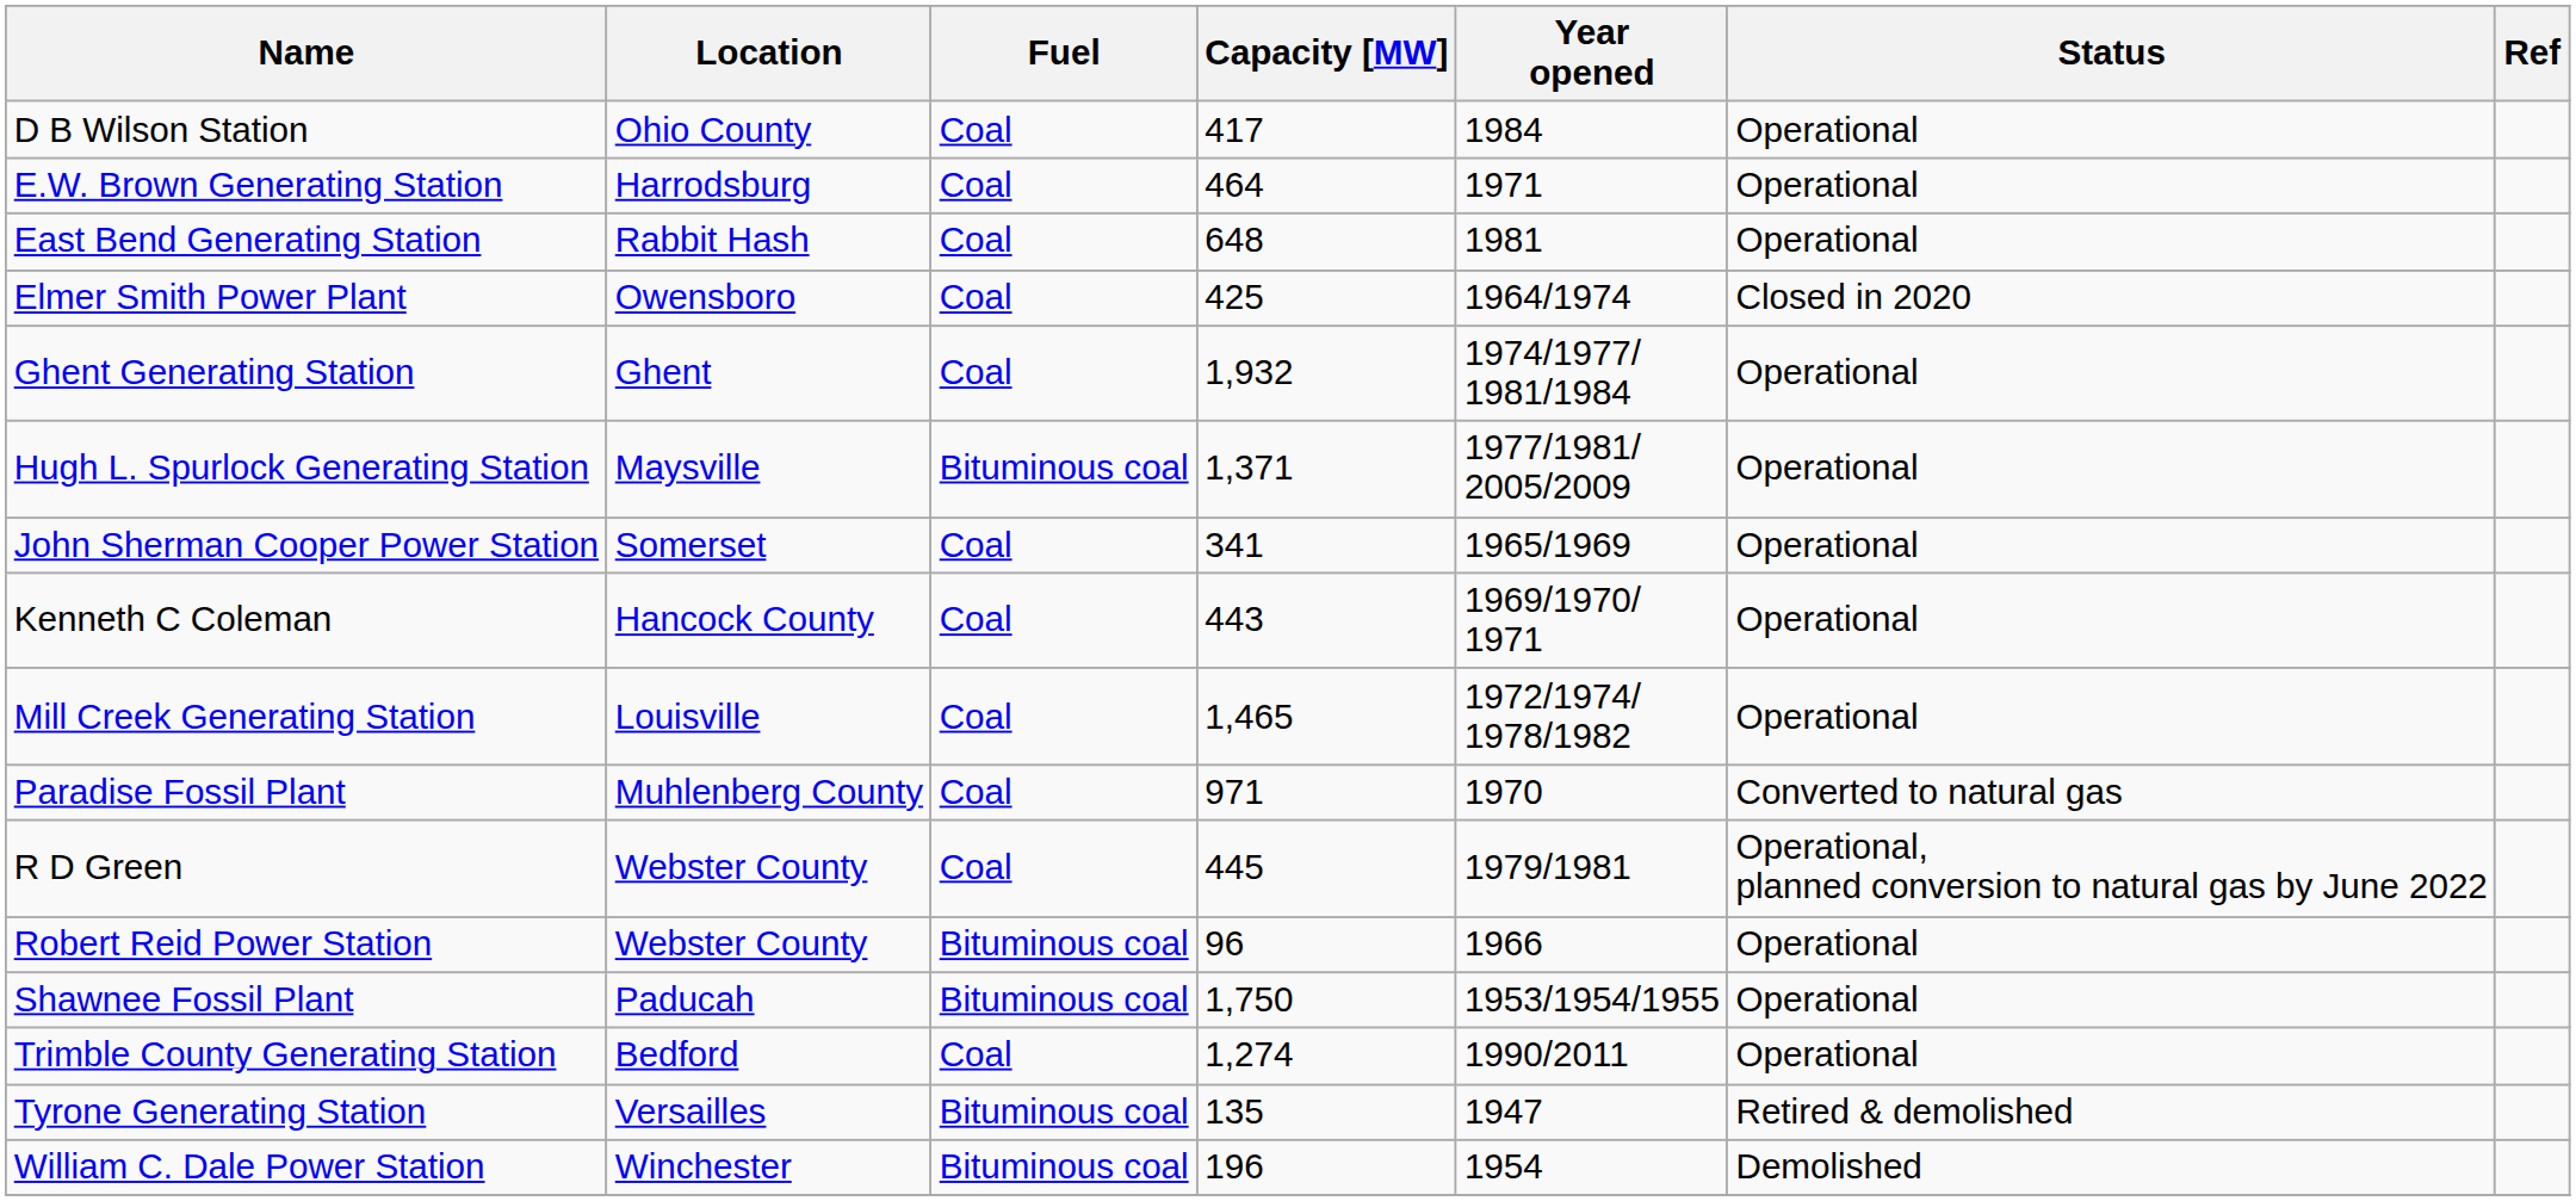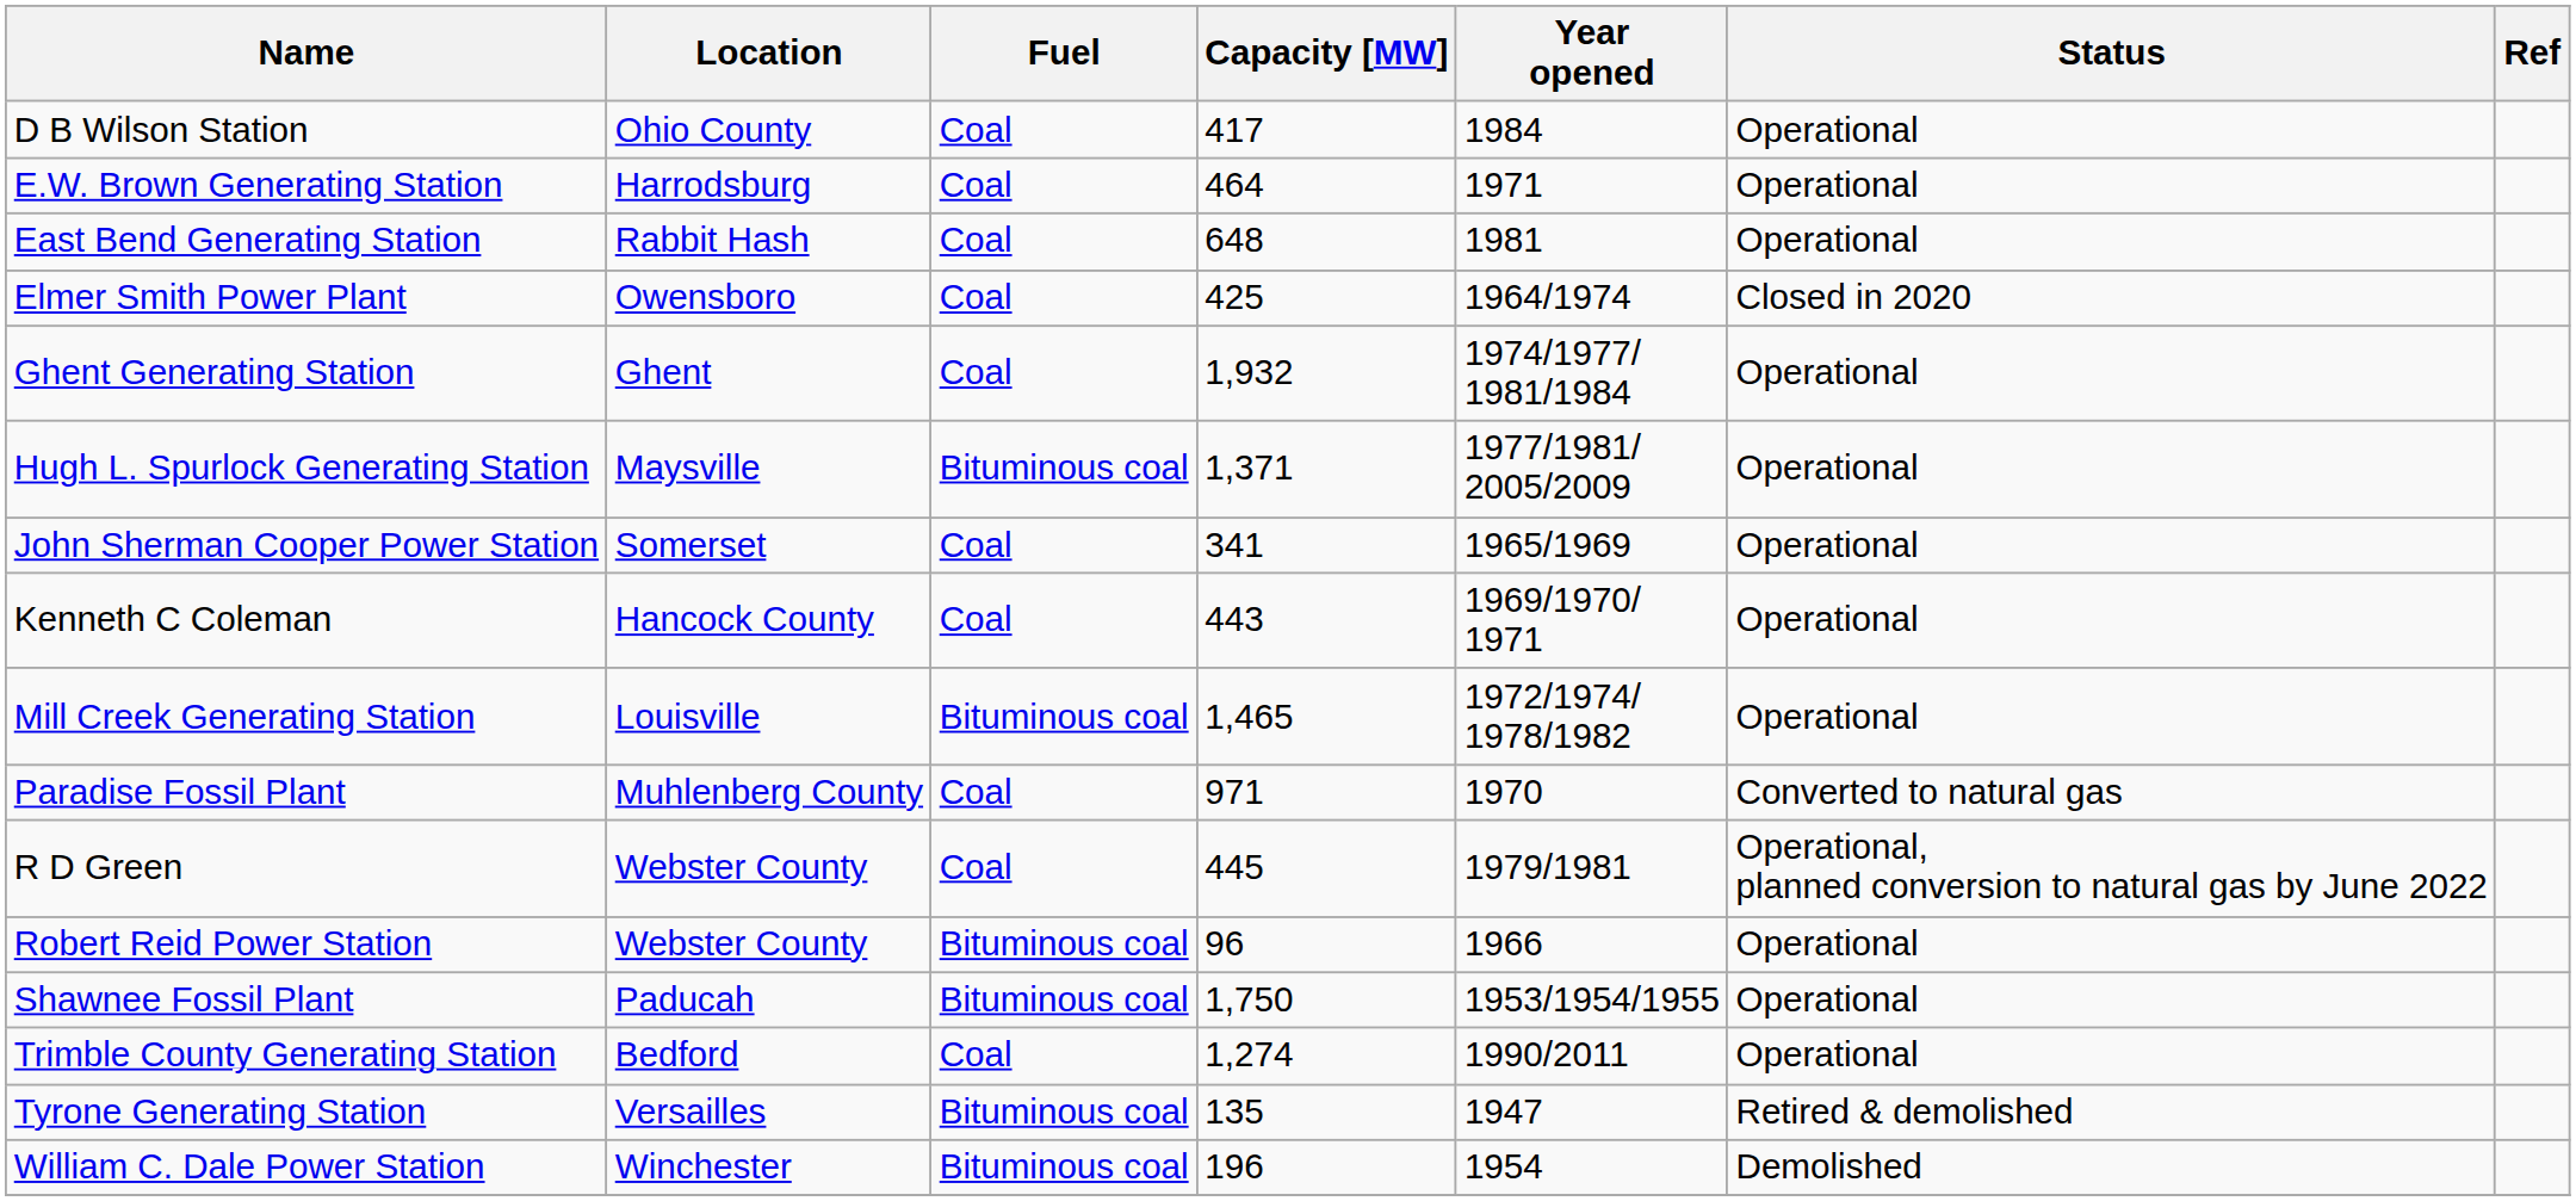 <table class="wikitable sortable">
 <tr>
 <th>Name</th>
 <th>Location</th>
 <th>Fuel</th>
 <th>Capacity &#91;<a href='#'>MW</a>&#93;</th>
 <th>Year<br>opened</th>
 <th>Status</th>
 <th>Ref</th>
 </tr>
 <tr>
 <td>D B Wilson Station</td>
 <td><a href='#'>Ohio County</a></td>
 <td><a href='#'>Coal</a></td>
 <td>417</td>
 <td>1984</td>
 <td>Operational</td>
 </tr>
 <tr>
 <td><a href='#'>E.W. Brown Generating Station</a></td>
 <td><a href='#'>Harrodsburg</a></td>
 <td><a href='#'>Coal</a></td>
 <td>464</td>
 <td>1971</td>
 <td>Operational</td>
 <td></td>
 </tr>
 <tr>
 <td><a href='#'>East Bend Generating Station</a></td>
 <td><a href='#'>Rabbit Hash</a></td>
 <td><a href='#'>Coal</a></td>
 <td>648</td>
 <td>1981</td>
 <td>Operational</td>
 <td></td>
 </tr>
 <tr>
 <td><a href='#'>Elmer Smith Power Plant</a></td>
 <td><a href='#'>Owensboro</a></td>
 <td><a href='#'>Coal</a></td>
 <td>425</td>
 <td>1964/1974</td>
 <td>Closed in 2020</td>
 <td></td>
 </tr>
 <tr>
 <td><a href='#'>Ghent Generating Station</a></td>
 <td><a href='#'>Ghent</a></td>
 <td><a href='#'>Coal</a></td>
 <td>1,932</td>
 <td>1974/1977/<br>1981/1984</td>
 <td>Operational</td>
 <td></td>
 </tr>
 <tr>
 <td><a href='#'>Hugh L. Spurlock Generating Station</a></td>
 <td><a href='#'>Maysville</a></td>
 <td><a href='#'>Bituminous coal</a></td>
 <td>1,371</td>
 <td>1977/1981/<br>2005/2009</td>
 <td>Operational</td>
 <td></td>
 </tr>
 <tr>
 <td><a href='#'>John Sherman Cooper Power Station</a></td>
 <td><a href='#'>Somerset</a></td>
 <td><a href='#'>Coal</a></td>
 <td>341</td>
 <td>1965/1969</td>
 <td>Operational</td>
 <td></td>
 </tr>
 <tr>
 <td>Kenneth C Coleman</td>
 <td><a href='#'>Hancock County</a></td>
 <td><a href='#'>Coal</a></td>
 <td>443</td>
 <td>1969/1970/<br>1971</td>
 <td>Operational</td>
 <td></td>
 </tr>
 <tr>
 <td><a href='#'>Mill Creek Generating Station</a></td>
 <td><a href='#'>Louisville</a></td>
-<td><a href='#'>Coal</a></td>
+<td><a href='#'>Bituminous coal</a></td>
 <td>1,465</td>
 <td>1972/1974/<br>1978/1982</td>
 <td>Operational</td>
 <td></td>
 </tr>
 <tr>
 <td><a href='#'>Paradise Fossil Plant</a></td>
 <td><a href='#'>Muhlenberg County</a></td>
 <td><a href='#'>Coal</a></td>
 <td>971</td>
 <td>1970</td>
 <td>Converted to natural gas</td>
 <td></td>
 </tr>
 <tr>
 <td>R D Green</td>
 <td><a href='#'>Webster County</a></td>
 <td><a href='#'>Coal</a></td>
 <td>445</td>
 <td>1979/1981</td>
 <td>Operational,<br>planned conversion to natural gas by June 2022</td>
 <td></td>
 </tr>
 <tr>
 <td><a href='#'>Robert Reid Power Station</a></td>
 <td><a href='#'>Webster County</a></td>
 <td><a href='#'>Bituminous coal</a></td>
 <td>96</td>
 <td>1966</td>
 <td>Operational</td>
 <td></td>
 </tr>
 <tr>
 <td><a href='#'>Shawnee Fossil Plant</a></td>
 <td><a href='#'>Paducah</a></td>
 <td><a href='#'>Bituminous coal</a></td>
 <td>1,750</td>
 <td>1953/1954/1955</td>
 <td>Operational</td>
 <td></td>
 </tr>
 <tr>
 <td><a href='#'>Trimble County Generating Station</a></td>
 <td><a href='#'>Bedford</a></td>
 <td><a href='#'>Coal</a></td>
 <td>1,274</td>
 <td>1990/2011</td>
 <td>Operational</td>
 <td></td>
 </tr>
 <tr>
 <td><a href='#'>Tyrone Generating Station</a></td>
 <td><a href='#'>Versailles</a></td>
 <td><a href='#'>Bituminous coal</a></td>
 <td>135</td>
 <td>1947</td>
 <td>Retired & demolished</td>
 <td></td>
 </tr>
 <tr>
 <td><a href='#'>William C. Dale Power Station</a></td>
 <td><a href='#'>Winchester</a></td>
 <td><a href='#'>Bituminous coal</a></td>
 <td>196</td>
 <td>1954</td>
 <td>Demolished</td>
 <td></td>
 </tr>
 <tr>
 </tr>
 </table>
